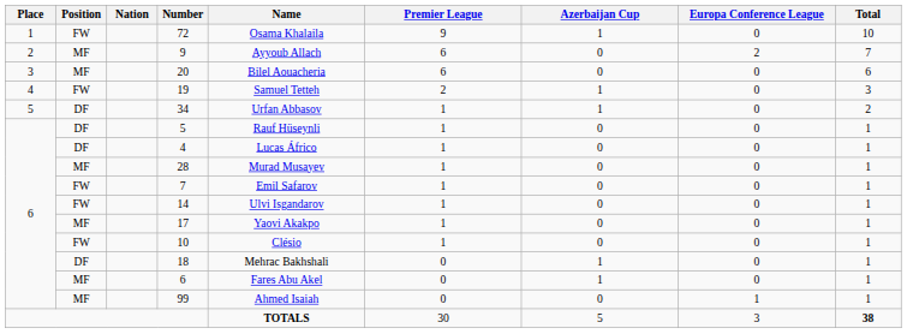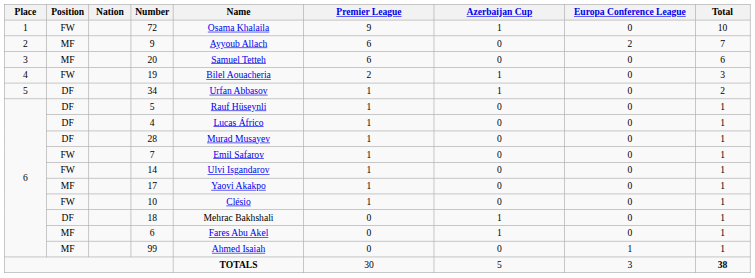 <table class="wikitable" style="font-size: 95%; text-align: center;">
 <tr>
 <th width=60>Place</th>
 <th width=60>Position</th>
 <th width=60>Nation</th>
 <th width=60>Number</th>
 <th width=200>Name</th>
 <th width=200><a href='#'>Premier League</a></th>
 <th width=200><a href='#'>Azerbaijan Cup</a></th>
 <th width=200><a href='#'>Europa Conference League</a></th>
 <th width=80><strong>Total</strong></th>
 </tr>
 <tr>
 <td>1</td>
 <td>FW</td>
 <td></td>
 <td>72</td>
 <td><a href='#'>Osama Khalaila</a></td>
 <td>9</td>
 <td>1</td>
 <td>0</td>
 <td>10</td>
 </tr>
 <tr>
 <td>2</td>
 <td>MF</td>
 <td></td>
 <td>9</td>
 <td><a href='#'>Ayyoub Allach</a></td>
 <td>6</td>
 <td>0</td>
 <td>2</td>
 <td>7</td>
 </tr>
 <tr>
 <td>3</td>
 <td>MF</td>
 <td></td>
 <td>20</td>
-<td><a href='#'>Bilel Aouacheria</a></td>
+<td><a href='#'>Samuel Tetteh</a></td>
 <td>6</td>
 <td>0</td>
 <td>0</td>
 <td>6</td>
 </tr>
 <tr>
 <td>4</td>
 <td>FW</td>
 <td></td>
 <td>19</td>
-<td><a href='#'>Samuel Tetteh</a></td>
+<td><a href='#'>Bilel Aouacheria</a></td>
 <td>2</td>
 <td>1</td>
 <td>0</td>
 <td>3</td>
 </tr>
 <tr>
 <td>5</td>
 <td>DF</td>
 <td></td>
 <td>34</td>
 <td><a href='#'>Urfan Abbasov</a></td>
 <td>1</td>
 <td>1</td>
 <td>0</td>
 <td>2</td>
 </tr>
 <tr>
 <td rowspan="10">6</td>
 <td>DF</td>
 <td></td>
 <td>5</td>
 <td><a href='#'>Rauf Hüseynli</a></td>
 <td>1</td>
 <td>0</td>
 <td>0</td>
 <td>1</td>
 </tr>
 <tr>
 <td>DF</td>
 <td></td>
 <td>4</td>
 <td><a href='#'>Lucas Áfrico</a></td>
 <td>1</td>
 <td>0</td>
 <td>0</td>
 <td>1</td>
 </tr>
 <tr>
-<td>MF</td>
+<td>DF</td>
 <td></td>
 <td>28</td>
 <td><a href='#'>Murad Musayev</a></td>
 <td>1</td>
 <td>0</td>
 <td>0</td>
 <td>1</td>
 </tr>
 <tr>
 <td>FW</td>
 <td></td>
 <td>7</td>
 <td><a href='#'>Emil Safarov</a></td>
 <td>1</td>
 <td>0</td>
 <td>0</td>
 <td>1</td>
 </tr>
 <tr>
 <td>FW</td>
 <td></td>
 <td>14</td>
 <td><a href='#'>Ulvi Isgandarov</a></td>
 <td>1</td>
 <td>0</td>
 <td>0</td>
 <td>1</td>
 </tr>
 <tr>
 <td>MF</td>
 <td></td>
 <td>17</td>
 <td><a href='#'>Yaovi Akakpo</a></td>
 <td>1</td>
 <td>0</td>
 <td>0</td>
 <td>1</td>
 </tr>
 <tr>
 <td>FW</td>
 <td></td>
 <td>10</td>
 <td><a href='#'>Clésio</a></td>
 <td>1</td>
 <td>0</td>
 <td>0</td>
 <td>1</td>
 </tr>
 <tr>
 <td>DF</td>
 <td></td>
 <td>18</td>
 <td>Mehrac Bakhshali</td>
 <td>0</td>
 <td>1</td>
 <td>0</td>
 <td>1</td>
 </tr>
 <tr>
 <td>MF</td>
 <td></td>
 <td>6</td>
 <td><a href='#'>Fares Abu Akel</a></td>
 <td>0</td>
 <td>1</td>
 <td>0</td>
 <td>1</td>
 </tr>
 <tr>
 <td>MF</td>
 <td></td>
 <td>99</td>
 <td><a href='#'>Ahmed Isaiah</a></td>
 <td>0</td>
 <td>0</td>
 <td>1</td>
 <td>1</td>
 </tr>
 <tr>
 <td colspan="4"></td>
 <td><strong>TOTALS</strong></td>
 <td>30</td>
 <td>5</td>
 <td>3</td>
 <td><strong>38</strong></td>
 </tr>
 </table>
